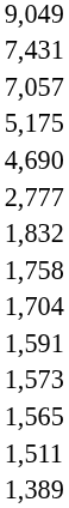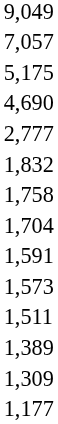 <table>
 <tr>
 <td></td>
 <td>9,049</td>
-</tr>
-<tr>
-<td></td>
-<td>7,431</td>
 </tr>
 <tr>
 <td></td>
 <td>7,057</td>
 </tr>
 <tr>
 <td></td>
 <td>5,175</td>
 </tr>
 <tr>
 <td></td>
 <td>4,690</td>
 </tr>
 <tr>
 <td></td>
 <td>2,777</td>
 </tr>
 <tr>
 <td></td>
 <td>1,832</td>
 </tr>
 <tr>
 <td></td>
 <td>1,758</td>
 </tr>
 <tr>
 <td></td>
 <td>1,704</td>
 </tr>
 <tr>
 <td></td>
 <td>1,591</td>
 </tr>
 <tr>
 <td></td>
 <td>1,573</td>
 </tr>
 <tr>
 <td></td>
-<td>1,565</td>
-</tr>
-<tr>
-<td></td>
 <td>1,511</td>
 </tr>
 <tr>
 <td></td>
 <td>1,389</td>
 </tr>
+<tr>
+<td></td>
+<td>1,309</td>
+</tr>
+<tr>
+<td></td>
+<td>1,177</td>
+</tr>
 </table>
